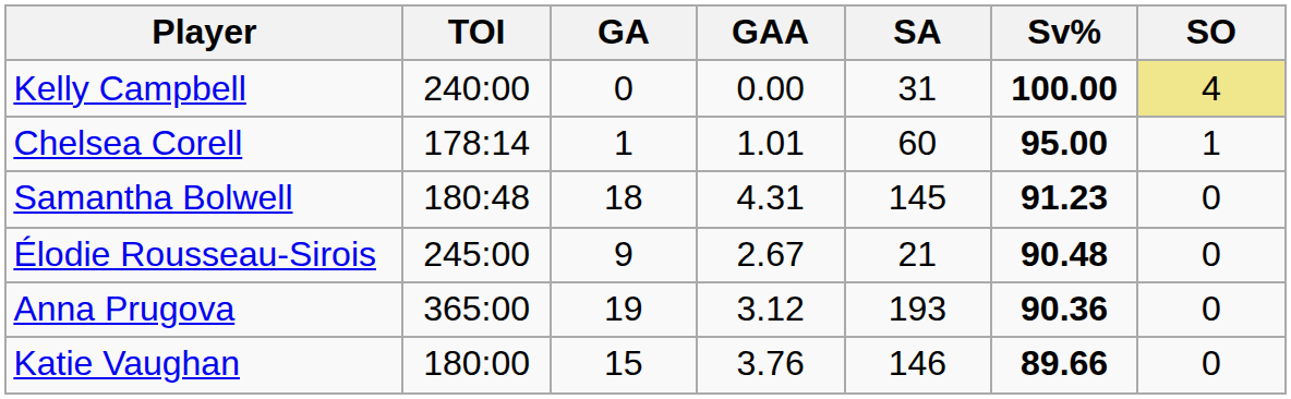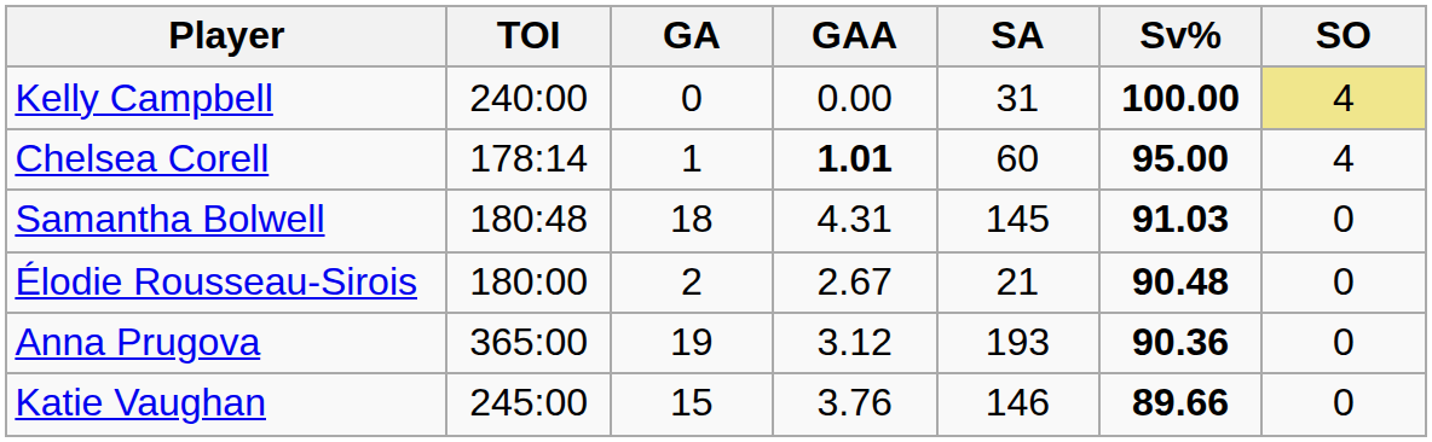 <table class="wikitable sortable" style="text-align:center;">
 <tr>
 <th style="width:175px;">Player</th>
 <th style="width:60px;">TOI</th>
 <th style="width:60px;">GA</th>
 <th style="width:60px;">GAA</th>
 <th style="width:60px;">SA</th>
 <th style="width:60px;">Sv%</th>
 <th style="width:60px;">SO</th>
 </tr>
 <tr>
 <td style="text-align:left;"> <a href='#'>Kelly Campbell</a></td>
 <td>240:00</td>
 <td>0</td>
 <td>0.00</td>
 <td>31</td>
 <td><strong>100.00</strong></td>
 <td style="background: khaki;">4</td>
 </tr>
 <tr>
 <td style="text-align:left;"> <a href='#'>Chelsea Corell</a></td>
 <td>178:14</td>
 <td>1</td>
-<td>1.01</td>
+<td><strong>1.01</strong></td>
 <td>60</td>
 <td><strong>95.00</strong></td>
-<td>1</td>
+<td>4</td>
 </tr>
 <tr>
 <td style="text-align:left;"> <a href='#'>Samantha Bolwell</a></td>
 <td>180:48</td>
 <td>18</td>
 <td>4.31</td>
 <td>145</td>
-<td><strong>91.23</strong></td>
+<td><strong>91.03</strong></td>
 <td>0</td>
 </tr>
 <tr>
 <td style="text-align:left;"> <a href='#'>Élodie Rousseau-Sirois</a></td>
-<td>245:00</td>
-<td>9</td>
+<td>180:00</td>
+<td>2</td>
 <td>2.67</td>
 <td>21</td>
 <td><strong>90.48</strong></td>
 <td>0</td>
 </tr>
 <tr>
 <td style="text-align:left;"> <a href='#'>Anna Prugova</a></td>
 <td>365:00</td>
 <td>19</td>
 <td>3.12</td>
 <td>193</td>
 <td><strong>90.36</strong></td>
 <td>0</td>
 </tr>
 <tr>
 <td style="text-align:left;"> <a href='#'>Katie Vaughan</a></td>
-<td>180:00</td>
+<td>245:00</td>
 <td>15</td>
 <td>3.76</td>
 <td>146</td>
 <td><strong>89.66</strong></td>
 <td>0</td>
 </tr>
 </table>
